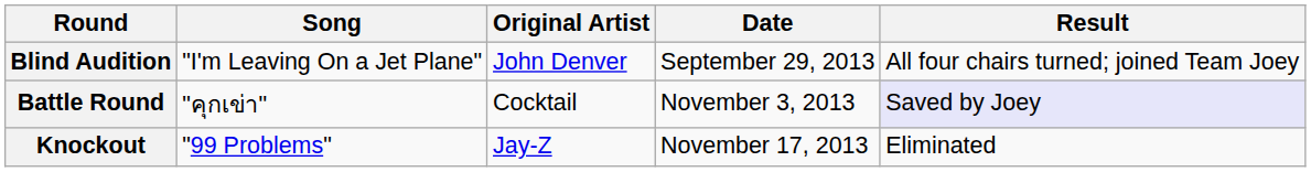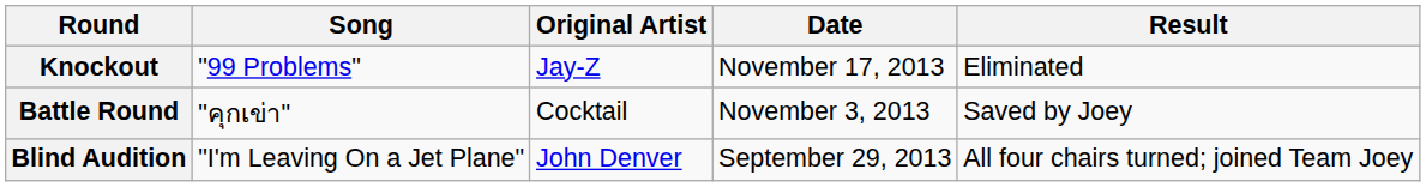 <table class="wikitable">
 <tr>
 <th>Round</th>
 <th>Song</th>
 <th>Original Artist</th>
 <th>Date</th>
 <th>Result</th>
 </tr>
 <tr>
+<th>Knockout</th>
+<td>"<a href='#'>99 Problems</a>"</td>
+<td><a href='#'>Jay-Z</a></td>
+<td>November 17, 2013</td>
+<td>Eliminated</td>
+</tr>
+<tr>
+<th>Battle Round</th>
+<td>"คุกเข่า"</td>
+<td>Cocktail</td>
+<td>November 3, 2013</td>
+<td>Saved by Joey</td>
+</tr>
+<tr>
 <th>Blind Audition</th>
 <td>"I'm Leaving On a Jet Plane"</td>
 <td><a href='#'>John Denver</a></td>
 <td>September 29, 2013</td>
 <td>All four chairs turned; joined Team Joey</td>
 </tr>
-<tr>
-<th>Battle Round</th>
-<td>"คุกเข่า"</td>
-<td>Cocktail</td>
-<td>November 3, 2013</td>
-<td style="background: lavender;">Saved by Joey</td>
-</tr>
-<tr>
-<th>Knockout</th>
-<td>"<a href='#'>99 Problems</a>"</td>
-<td><a href='#'>Jay-Z</a></td>
-<td>November 17, 2013</td>
-<td>Eliminated</td>
-</tr>
 </table>
